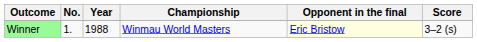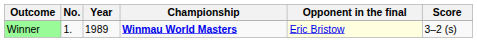 <table class="wikitable">
 <tr>
 <th width="80">Outcome</th>
 <th width="20">No.</th>
 <th width="50">Year</th>
 <th style="width:250px;">Championship</th>
 <th style="width:200px;">Opponent in the final</th>
 <th width="70">Score</th>
 </tr>
 <tr>
 </tr>
 <tr>
 <td style="background:#98FB98">Winner</td>
 <td>1.</td>
-<td>1988</td>
-<td><a href='#'>Winmau World Masters</a></td>
+<td>1989</td>
+<td><strong><a href='#'>Winmau World Masters</a></strong></td>
 <td style="background: lightyellow;"> <a href='#'>Eric Bristow</a></td>
 <td>3–2 (s)</td>
 </tr>
 </table>
